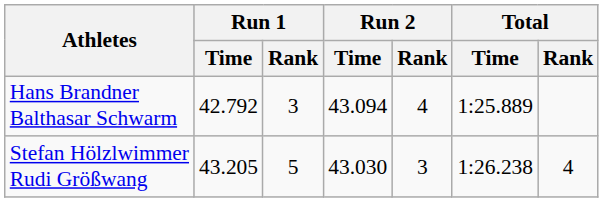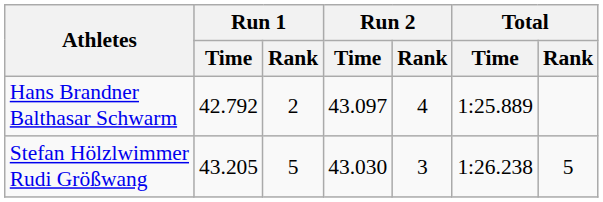 <table class="wikitable" border="1" style="font-size:90%">
 <tr>
 <th rowspan="2">Athletes</th>
 <th colspan="2">Run 1</th>
 <th colspan="2">Run 2</th>
 <th colspan="2">Total</th>
 </tr>
 <tr>
 <th>Time</th>
 <th>Rank</th>
 <th>Time</th>
 <th>Rank</th>
 <th>Time</th>
 <th>Rank</th>
 </tr>
 <tr>
 <td><a href='#'>Hans Brandner</a><br><a href='#'>Balthasar Schwarm</a></td>
 <td align="center">42.792</td>
-<td align="center">3</td>
-<td align="center">43.094</td>
+<td align="center">2</td>
+<td align="center">43.097</td>
 <td align="center">4</td>
 <td align="center">1:25.889</td>
 <td align="center"></td>
 </tr>
 <tr>
 <td><a href='#'>Stefan Hölzlwimmer</a><br><a href='#'>Rudi Größwang</a></td>
 <td align="center">43.205</td>
 <td align="center">5</td>
 <td align="center">43.030</td>
 <td align="center">3</td>
 <td align="center">1:26.238</td>
-<td align="center">4</td>
+<td align="center">5</td>
 </tr>
 </table>
